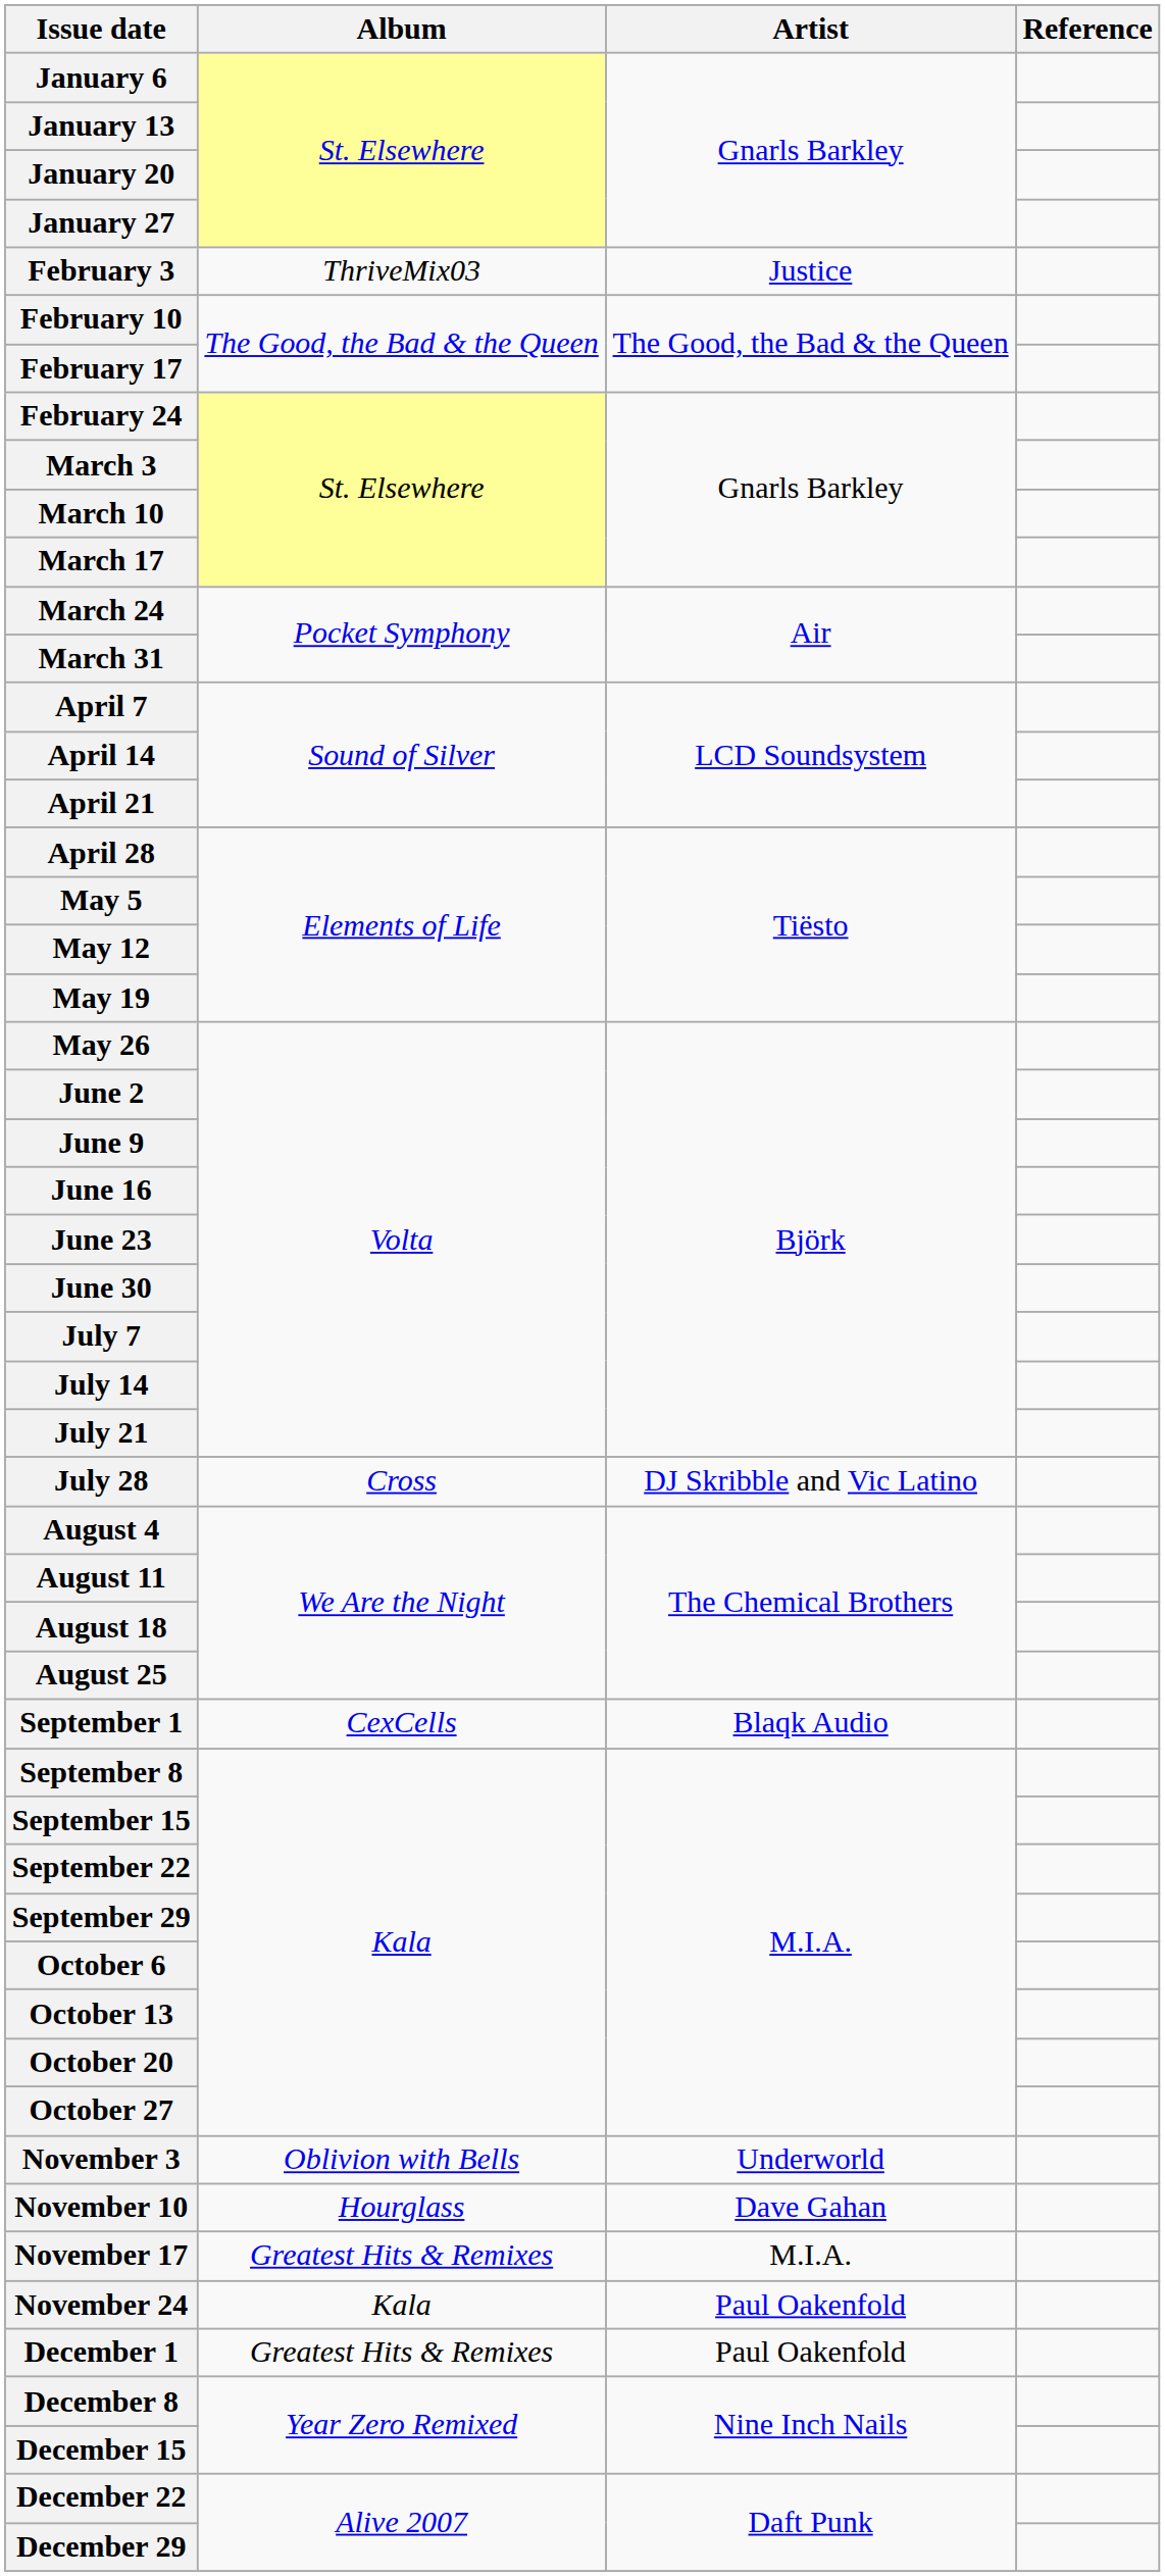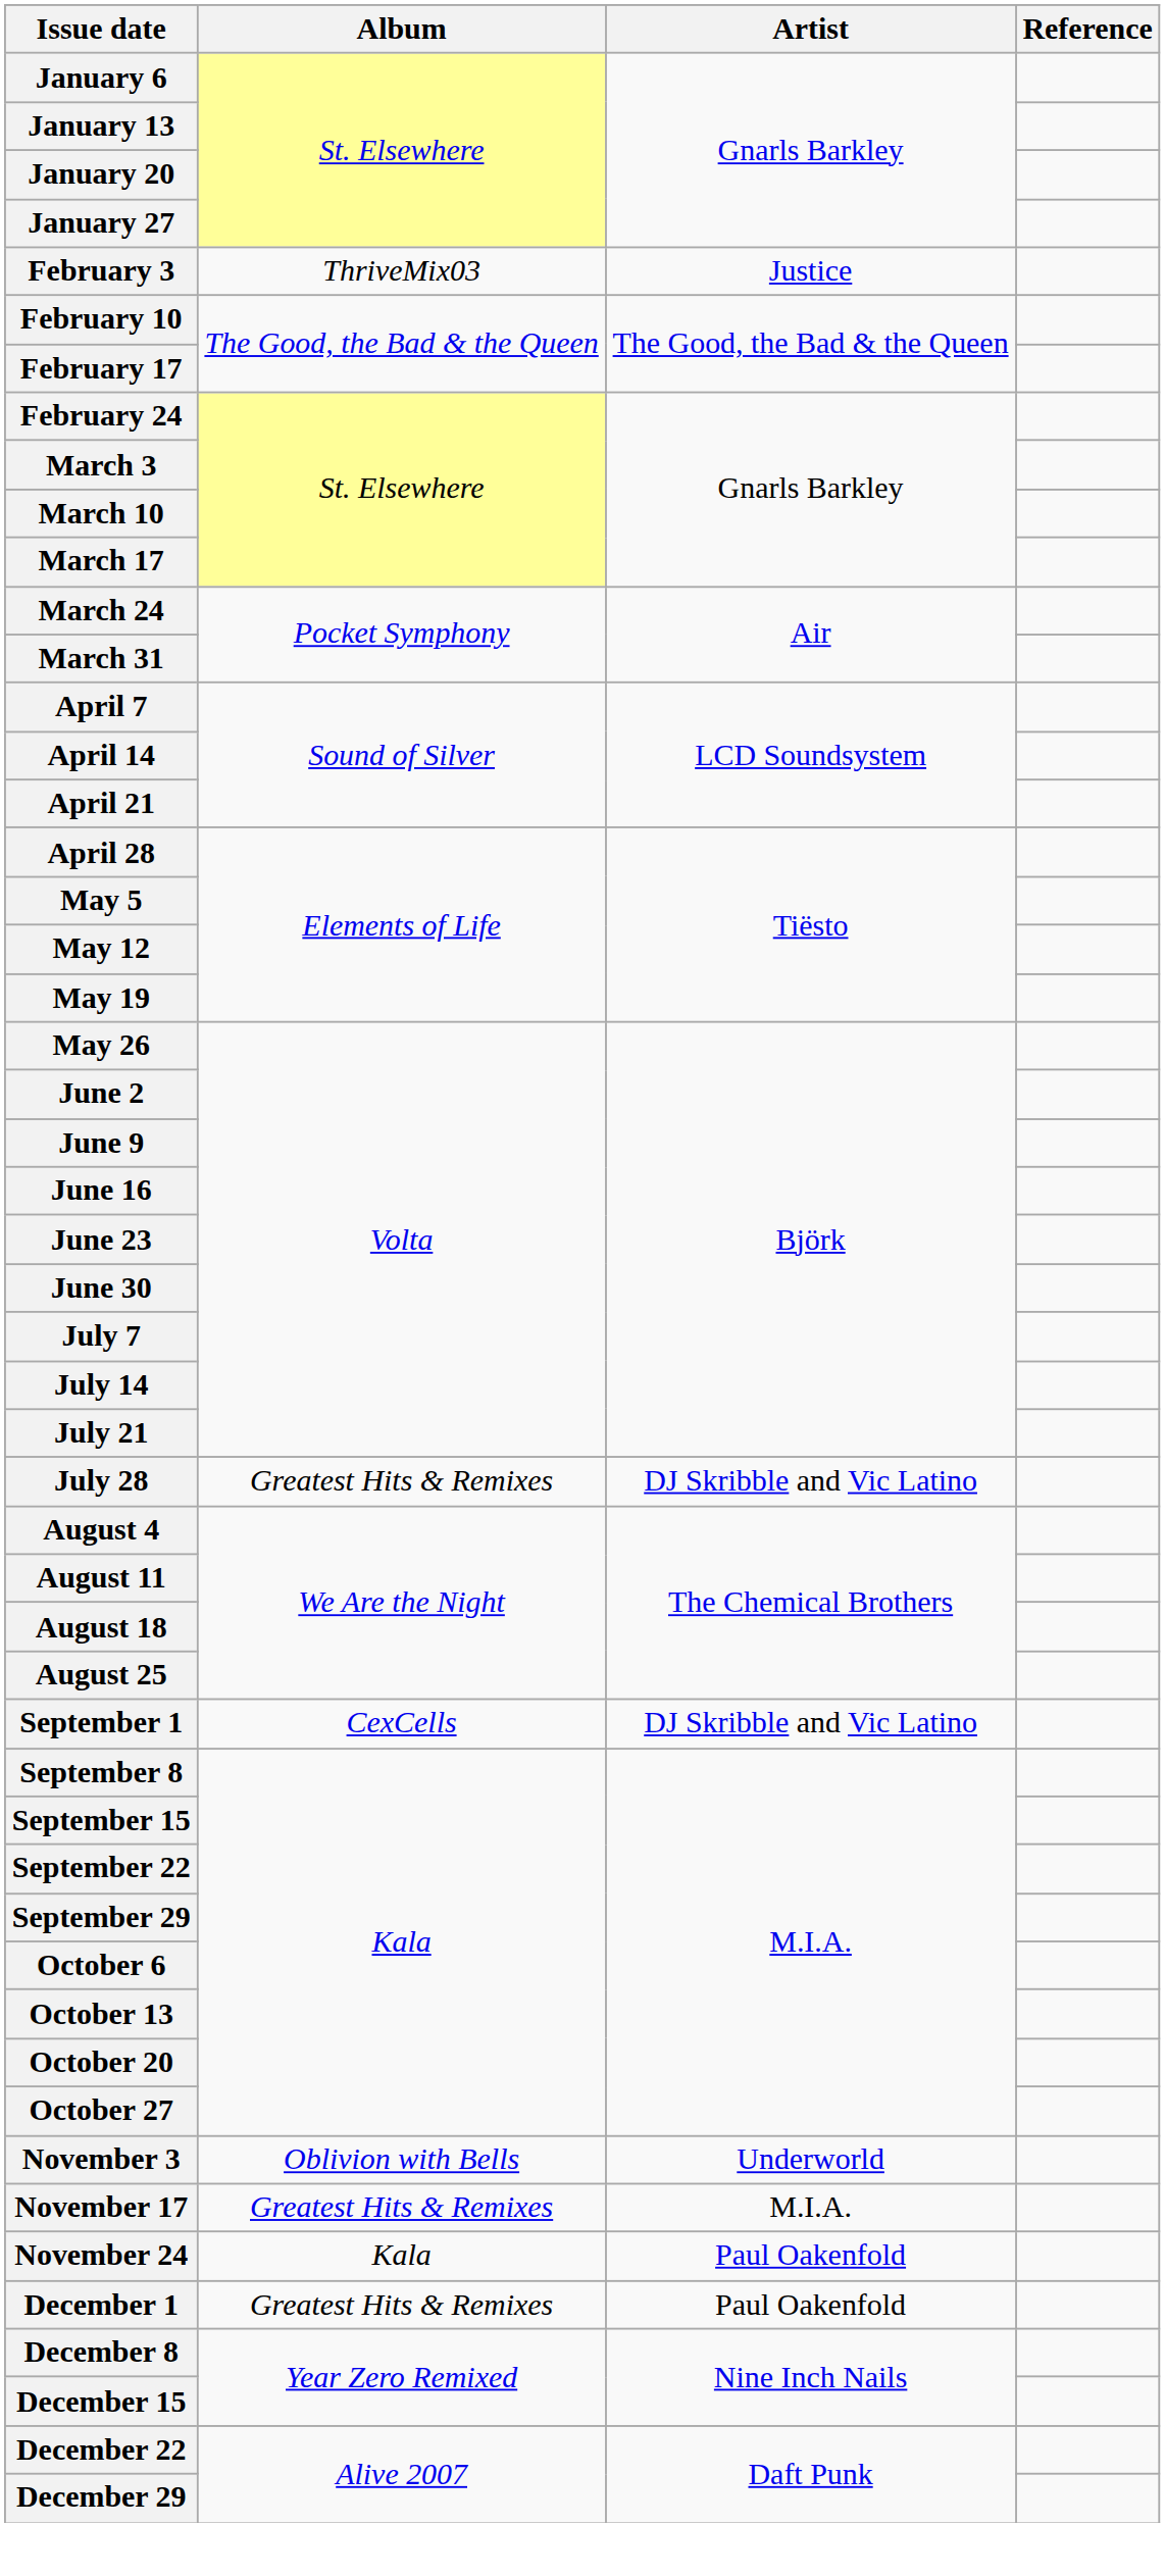 <table class="wikitable plainrowheaders" style="text-align:center">
 <tr>
 <th scope="col">Issue date</th>
 <th scope="col">Album</th>
 <th scope="col">Artist</th>
 <th scope="col">Reference</th>
 </tr>
 <tr>
 <th scope="row">January 6</th>
 <td bgcolor=#FFFF99 rowspan="4"><em><a href='#'>St. Elsewhere</a></em> </td>
 <td rowspan="4"><a href='#'>Gnarls Barkley</a></td>
 <td></td>
 </tr>
 <tr>
 <th scope="row">January 13</th>
 <td></td>
 </tr>
 <tr>
 <th scope="row">January 20</th>
 <td></td>
 </tr>
 <tr>
 <th scope="row">January 27</th>
 <td></td>
 </tr>
 <tr>
 <th scope="row">February 3</th>
 <td><em>ThriveMix03</em></td>
 <td><a href='#'>Justice</a></td>
 <td></td>
 </tr>
 <tr>
 <th scope="row">February 10</th>
 <td rowspan="2"><em><a href='#'>The Good, the Bad & the Queen</a></em></td>
 <td rowspan="2"><a href='#'>The Good, the Bad & the Queen</a></td>
 <td></td>
 </tr>
 <tr>
 <th scope="row">February 17</th>
 <td></td>
 </tr>
 <tr>
 <th scope="row">February 24</th>
 <td bgcolor=#FFFF99 rowspan="4"><em>St. Elsewhere</em> </td>
 <td rowspan="4">Gnarls Barkley</td>
 <td></td>
 </tr>
 <tr>
 <th scope="row">March 3</th>
 <td></td>
 </tr>
 <tr>
 <th scope="row">March 10</th>
 <td></td>
 </tr>
 <tr>
 <th scope="row">March 17</th>
 <td></td>
 </tr>
 <tr>
 <th scope="row">March 24</th>
 <td rowspan="2"><em><a href='#'>Pocket Symphony</a></em></td>
 <td rowspan="2"><a href='#'>Air</a></td>
 <td></td>
 </tr>
 <tr>
 <th scope="row">March 31</th>
 <td></td>
 </tr>
 <tr>
 <th scope="row">April 7</th>
 <td rowspan="3"><em><a href='#'>Sound of Silver</a></em></td>
 <td rowspan="3"><a href='#'>LCD Soundsystem</a></td>
 <td></td>
 </tr>
 <tr>
 <th scope="row">April 14</th>
 <td></td>
 </tr>
 <tr>
 <th scope="row">April 21</th>
 <td></td>
 </tr>
 <tr>
 <th scope="row">April 28</th>
 <td rowspan="4"><em><a href='#'>Elements of Life</a></em></td>
 <td rowspan="4"><a href='#'>Tiësto</a></td>
 <td></td>
 </tr>
 <tr>
 <th scope="row">May 5</th>
 <td></td>
 </tr>
 <tr>
 <th scope="row">May 12</th>
 <td></td>
 </tr>
 <tr>
 <th scope="row">May 19</th>
 <td></td>
 </tr>
 <tr>
 <th scope="row">May 26</th>
 <td rowspan="9"><em><a href='#'>Volta</a></em></td>
 <td rowspan="9"><a href='#'>Björk</a></td>
 <td></td>
 </tr>
 <tr>
 <th scope="row">June 2</th>
 <td></td>
 </tr>
 <tr>
 <th scope="row">June 9</th>
 <td></td>
 </tr>
 <tr>
 <th scope="row">June 16</th>
 <td></td>
 </tr>
 <tr>
 <th scope="row">June 23</th>
 <td></td>
 </tr>
 <tr>
 <th scope="row">June 30</th>
 <td></td>
 </tr>
 <tr>
 <th scope="row">July 7</th>
 <td></td>
 </tr>
 <tr>
 <th scope="row">July 14</th>
 <td></td>
 </tr>
 <tr>
 <th scope="row">July 21</th>
 <td></td>
 </tr>
 <tr>
 <th scope="row">July 28</th>
-<td><em><a href='#'>Cross</a></em></td>
+<td><em>Greatest Hits & Remixes</em></td>
 <td><a href='#'>DJ Skribble</a> and <a href='#'>Vic Latino</a></td>
 <td></td>
 </tr>
 <tr>
 <th scope="row">August 4</th>
 <td rowspan="4"><em><a href='#'>We Are the Night</a></em></td>
 <td rowspan="4"><a href='#'>The Chemical Brothers</a></td>
 <td></td>
 </tr>
 <tr>
 <th scope="row">August 11</th>
 <td></td>
 </tr>
 <tr>
 <th scope="row">August 18</th>
 <td></td>
 </tr>
 <tr>
 <th scope="row">August 25</th>
 <td></td>
 </tr>
 <tr>
 <th scope="row">September 1</th>
 <td><em><a href='#'>CexCells</a></em></td>
-<td><a href='#'>Blaqk Audio</a></td>
+<td><a href='#'>DJ Skribble</a> and <a href='#'>Vic Latino</a></td>
 <td></td>
 </tr>
 <tr>
 <th scope="row">September 8</th>
 <td rowspan="8"><em><a href='#'>Kala</a></em></td>
 <td rowspan="8"><a href='#'>M.I.A.</a></td>
 <td></td>
 </tr>
 <tr>
 <th scope="row">September 15</th>
 <td></td>
 </tr>
 <tr>
 <th scope="row">September 22</th>
 <td></td>
 </tr>
 <tr>
 <th scope="row">September 29</th>
 <td></td>
 </tr>
 <tr>
 <th scope="row">October 6</th>
 <td></td>
 </tr>
 <tr>
 <th scope="row">October 13</th>
 <td></td>
 </tr>
 <tr>
 <th scope="row">October 20</th>
 <td></td>
 </tr>
 <tr>
 <th scope="row">October 27</th>
 <td></td>
 </tr>
 <tr>
 <th scope="row">November 3</th>
 <td><em><a href='#'>Oblivion with Bells</a></em></td>
 <td><a href='#'>Underworld</a></td>
 <td></td>
 </tr>
 <tr>
-<th scope="row">November 10</th>
-<td><em><a href='#'>Hourglass</a></em></td>
-<td><a href='#'>Dave Gahan</a></td>
-<td></td>
-</tr>
-<tr>
 <th scope="row">November 17</th>
 <td><em><a href='#'>Greatest Hits & Remixes</a></em></td>
 <td>M.I.A.</td>
 <td></td>
 </tr>
 <tr>
 <th scope="row">November 24</th>
 <td><em>Kala</em></td>
 <td><a href='#'>Paul Oakenfold</a></td>
 <td></td>
 </tr>
 <tr>
 <th scope="row">December 1</th>
 <td><em>Greatest Hits & Remixes</em></td>
 <td>Paul Oakenfold</td>
 <td></td>
 </tr>
 <tr>
 <th scope="row">December 8</th>
 <td rowspan="2"><em><a href='#'>Year Zero Remixed</a></em></td>
 <td rowspan="2"><a href='#'>Nine Inch Nails</a></td>
 <td></td>
 </tr>
 <tr>
 <th scope="row">December 15</th>
 <td></td>
 </tr>
 <tr>
 <th scope="row">December 22</th>
 <td rowspan="2"><em><a href='#'>Alive 2007</a></em></td>
 <td rowspan="2"><a href='#'>Daft Punk</a></td>
 <td></td>
 </tr>
 <tr>
 <th scope="row">December 29</th>
 <td></td>
 </tr>
 </table>
